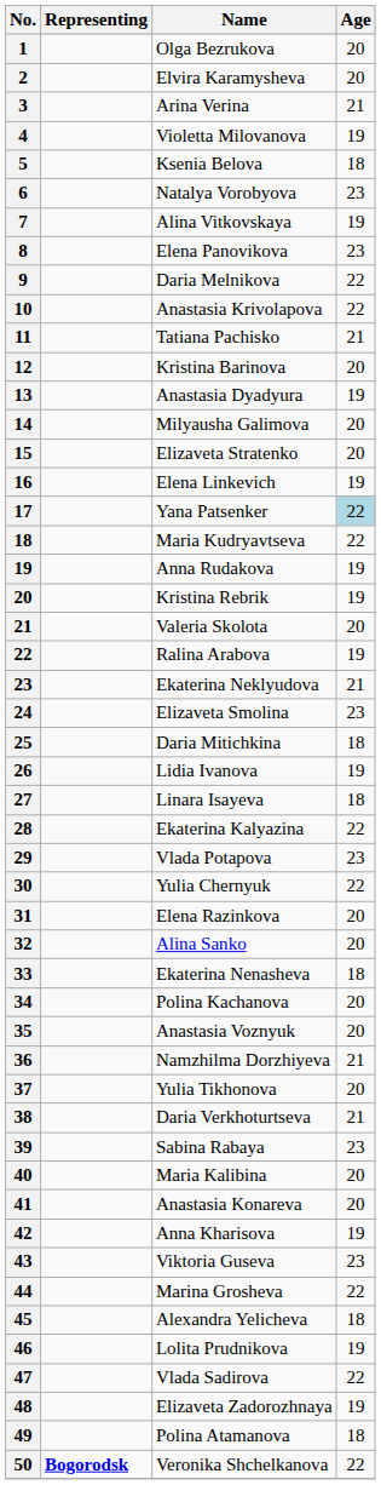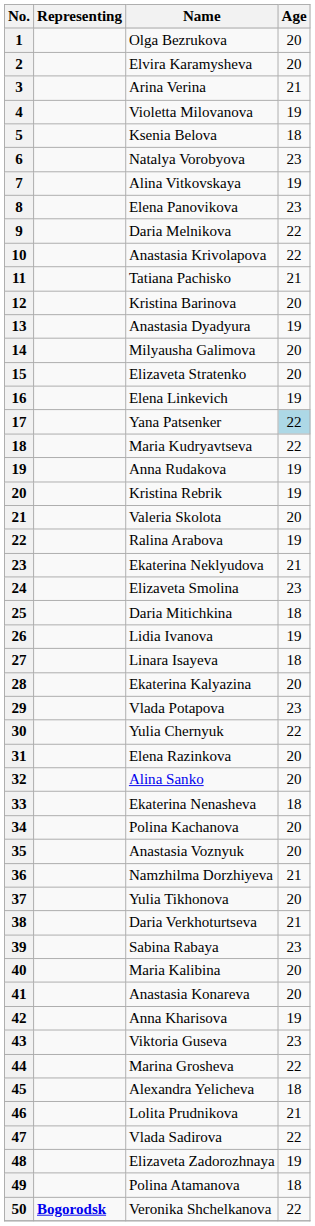 <table class="sortable wikitable">
 <tr style="background:#ccc;">
 <th>No.</th>
 <th>Representing</th>
 <th>Name</th>
 <th>Age</th>
 </tr>
 <tr>
 <th>1</th>
 <td><strong></strong></td>
 <td>Olga Bezrukova</td>
 <td align=center>20</td>
 </tr>
 <tr>
 <th>2</th>
 <td><strong></strong></td>
 <td>Elvira Karamysheva</td>
 <td align=center>20</td>
 </tr>
 <tr>
 <th>3</th>
 <td><strong></strong></td>
 <td>Arina Verina</td>
 <td align=center>21</td>
 </tr>
 <tr>
 <th>4</th>
 <td><strong></strong></td>
 <td>Violetta Milovanova</td>
 <td align=center>19</td>
 </tr>
 <tr>
 <th>5</th>
 <td><strong></strong></td>
 <td>Ksenia Belova</td>
 <td align=center>18</td>
 </tr>
 <tr>
 <th>6</th>
 <td><strong></strong></td>
 <td>Natalya Vorobyova</td>
 <td align=center>23</td>
 </tr>
 <tr>
 <th>7</th>
 <td><strong></strong></td>
 <td>Alina Vitkovskaya</td>
 <td align=center>19</td>
 </tr>
 <tr>
 <th>8</th>
 <td><strong></strong></td>
 <td>Elena Panovikova</td>
 <td align=center>23</td>
 </tr>
 <tr>
 <th>9</th>
 <td><strong></strong></td>
 <td>Daria Melnikova</td>
 <td align=center>22</td>
 </tr>
 <tr>
 <th>10</th>
 <td><strong></strong></td>
 <td>Anastasia Krivolapova</td>
 <td align=center>22</td>
 </tr>
 <tr>
 <th>11</th>
 <td><strong></strong></td>
 <td>Tatiana Pachisko</td>
 <td align=center>21</td>
 </tr>
 <tr>
 <th>12</th>
 <td><strong></strong></td>
 <td>Kristina Barinova</td>
 <td align=center>20</td>
 </tr>
 <tr>
 <th>13</th>
 <td><strong></strong></td>
 <td>Anastasia Dyadyura</td>
 <td align=center>19</td>
 </tr>
 <tr>
 <th>14</th>
 <td><strong></strong></td>
 <td>Milyausha Galimova</td>
 <td align=center>20</td>
 </tr>
 <tr>
 <th>15</th>
 <td><strong></strong></td>
 <td>Elizaveta Stratenko</td>
 <td align=center>20</td>
 </tr>
 <tr>
 <th>16</th>
 <td><strong></strong></td>
 <td>Elena Linkevich</td>
 <td align=center>19</td>
 </tr>
 <tr>
 <th>17</th>
 <td><strong></strong></td>
 <td>Yana Patsenker</td>
 <td align=center style="background: lightblue;">22</td>
 </tr>
 <tr>
 <th>18</th>
 <td><strong></strong></td>
 <td>Maria Kudryavtseva</td>
 <td align=center>22</td>
 </tr>
 <tr>
 <th>19</th>
 <td><strong></strong></td>
 <td>Anna Rudakova</td>
 <td align=center>19</td>
 </tr>
 <tr>
 <th>20</th>
 <td><strong></strong></td>
 <td>Kristina Rebrik</td>
 <td align=center>19</td>
 </tr>
 <tr>
 <th>21</th>
 <td><strong></strong></td>
 <td>Valeria Skolota</td>
 <td align=center>20</td>
 </tr>
 <tr>
 <th>22</th>
 <td><strong></strong></td>
 <td>Ralina Arabova</td>
 <td align=center>19</td>
 </tr>
 <tr>
 <th>23</th>
 <td><strong></strong></td>
 <td>Ekaterina Neklyudova</td>
 <td align=center>21</td>
 </tr>
 <tr>
 <th>24</th>
 <td><strong></strong></td>
 <td>Elizaveta Smolina</td>
 <td align=center>23</td>
 </tr>
 <tr>
 <th>25</th>
 <td><strong></strong></td>
 <td>Daria Mitichkina</td>
 <td align=center>18</td>
 </tr>
 <tr>
 <th>26</th>
 <td><strong></strong></td>
 <td>Lidia Ivanova</td>
 <td align=center>19</td>
 </tr>
 <tr>
 <th>27</th>
 <td><strong></strong></td>
 <td>Linara Isayeva</td>
 <td align=center>18</td>
 </tr>
 <tr>
 <th>28</th>
 <td><strong></strong></td>
 <td>Ekaterina Kalyazina</td>
-<td align=center>22</td>
+<td align=center>20</td>
 </tr>
 <tr>
 <th>29</th>
 <td><strong></strong></td>
 <td>Vlada Potapova</td>
 <td align=center>23</td>
 </tr>
 <tr>
 <th>30</th>
 <td><strong></strong></td>
 <td>Yulia Chernyuk</td>
 <td align=center>22</td>
 </tr>
 <tr>
 <th>31</th>
 <td><strong></strong></td>
 <td>Elena Razinkova</td>
 <td align=center>20</td>
 </tr>
 <tr>
 <th>32</th>
 <td><strong></strong></td>
 <td><a href='#'>Alina Sanko</a></td>
 <td align=center>20</td>
 </tr>
 <tr>
 <th>33</th>
 <td><strong></strong></td>
 <td>Ekaterina Nenasheva</td>
 <td align=center>18</td>
 </tr>
 <tr>
 <th>34</th>
 <td><strong></strong></td>
 <td>Polina Kachanova</td>
 <td align=center>20</td>
 </tr>
 <tr>
 <th>35</th>
 <td><strong></strong></td>
 <td>Anastasia Voznyuk</td>
 <td align=center>20</td>
 </tr>
 <tr>
 <th>36</th>
 <td><strong></strong></td>
 <td>Namzhilma Dorzhiyeva</td>
 <td align=center>21</td>
 </tr>
 <tr>
 <th>37</th>
 <td><strong></strong></td>
 <td>Yulia Tikhonova</td>
 <td align=center>20</td>
 </tr>
 <tr>
 <th>38</th>
 <td><strong></strong></td>
 <td>Daria Verkhoturtseva</td>
 <td align=center>21</td>
 </tr>
 <tr>
 <th>39</th>
 <td><strong></strong></td>
 <td>Sabina Rabaya</td>
 <td align=center>23</td>
 </tr>
 <tr>
 <th>40</th>
 <td><strong></strong></td>
 <td>Maria Kalibina</td>
 <td align=center>20</td>
 </tr>
 <tr>
 <th>41</th>
 <td><strong></strong></td>
 <td>Anastasia Konareva</td>
 <td align=center>20</td>
 </tr>
 <tr>
 <th>42</th>
 <td><strong></strong></td>
 <td>Anna Kharisova</td>
 <td align=center>19</td>
 </tr>
 <tr>
 <th>43</th>
 <td><strong></strong></td>
 <td>Viktoria Guseva</td>
 <td align=center>23</td>
 </tr>
 <tr>
 <th>44</th>
 <td><strong></strong></td>
 <td>Marina Grosheva</td>
 <td align=center>22</td>
 </tr>
 <tr>
 <th>45</th>
 <td><strong></strong></td>
 <td>Alexandra Yelicheva</td>
 <td align=center>18</td>
 </tr>
 <tr>
 <th>46</th>
 <td><strong></strong></td>
 <td>Lolita Prudnikova</td>
-<td align=center>19</td>
+<td align=center>21</td>
 </tr>
 <tr>
 <th>47</th>
 <td><strong></strong></td>
 <td>Vlada Sadirova</td>
 <td align=center>22</td>
 </tr>
 <tr>
 <th>48</th>
 <td><strong></strong></td>
 <td>Elizaveta Zadorozhnaya</td>
 <td align=center>19</td>
 </tr>
 <tr>
 <th>49</th>
 <td><strong></strong></td>
 <td>Polina Atamanova</td>
 <td align=center>18</td>
 </tr>
 <tr>
 <th>50</th>
 <td> <strong><a href='#'>Bogorodsk</a></strong></td>
 <td>Veronika Shchelkanova</td>
 <td align=center>22</td>
 </tr>
 <tr>
 </tr>
 </table>
